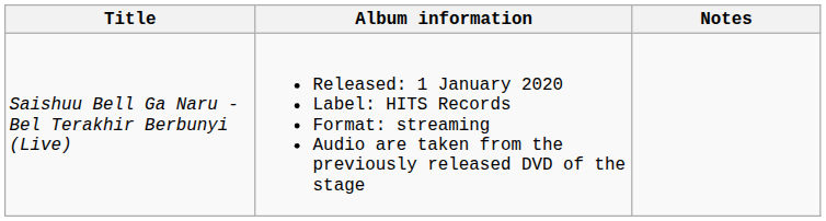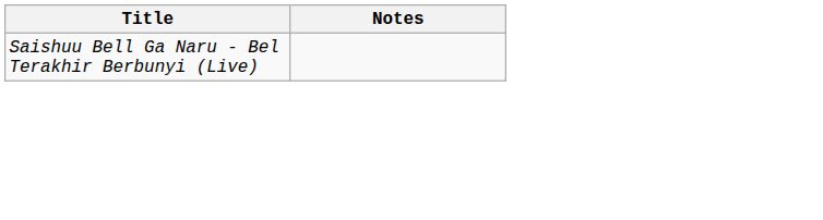 <table class="wikitable" align="center">
 <tr>
 <th style="width:16em;">Title</th>
-<th style="width:24em;">Album information</th>
 <th style="width:12em;">Notes</th>
 </tr>
 <tr>
 <td><em>Saishuu Bell Ga Naru - Bel Terakhir Berbunyi (Live)</em></td>
-<td><br><ul><li>Released: 1 January 2020</li><li>Label: HITS Records</li><li>Format: streaming</li><li>Audio are taken from the previously released DVD of the stage</li></ul></td>
 <td></td>
 </tr>
 </table>
